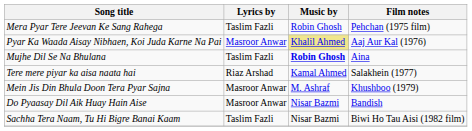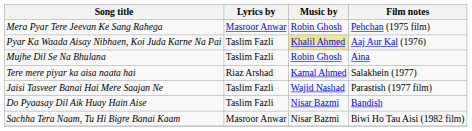 <table class = "wikitable">
 <tr>
 <th>Song title</th>
 <th>Lyrics by</th>
 <th>Music by</th>
 <th>Film notes</th>
 </tr>
 <tr>
 <td><em>Mera Pyar Tere Jeevan Ke Sang Rahega</em></td>
-<td>Taslim Fazli</td>
+<td><a href='#'>Masroor Anwar</a></td>
 <td><a href='#'>Robin Ghosh</a></td>
 <td><a href='#'>Pehchan</a> (1975 film)</td>
 </tr>
 <tr>
 <td><em>Pyar Ka Waada Aisay Nibhaen, Koi Juda Karne Na Pai</em></td>
-<td><a href='#'>Masroor Anwar</a></td>
+<td>Taslim Fazli</td>
 <td style="background: khaki;"><a href='#'>Khalil Ahmed</a></td>
 <td><a href='#'>Aaj Aur Kal</a> (1976)</td>
 </tr>
 <tr>
 <td><em>Mujhe Dil Se Na Bhulana</em></td>
 <td>Taslim Fazli</td>
-<td><strong><a href='#'>Robin Ghosh</a></strong></td>
+<td><a href='#'>Robin Ghosh</a></td>
 <td><a href='#'>Aina</a></td>
 </tr>
 <tr>
 <td><em>Tere mere piyar ka aisa naata hai</em></td>
 <td>Riaz Arshad</td>
 <td><a href='#'>Kamal Ahmed</a></td>
 <td>Salakhein (1977)</td>
 </tr>
 <tr>
-<td><em>Mein Jis Din Bhula Doon Tera Pyar Sajna</em></td>
-<td>Masroor Anwar</td>
-<td><a href='#'>M. Ashraf</a></td>
-<td><a href='#'>Khushboo</a> (1979)</td>
+<td><em>Jaisi Tasveer Banai Hai Mere Saajan Ne</em></td>
+<td>Taslim Fazli</td>
+<td><a href='#'>Wajid Nashad</a></td>
+<td>Parastish (1977 film)</td>
 </tr>
 <tr>
 <td><em>Do Pyaasay Dil Aik Huay Hain Aise</em> </td>
-<td>Masroor Anwar</td>
+<td>Taslim Fazli</td>
 <td><a href='#'>Nisar Bazmi</a></td>
 <td><a href='#'>Bandish</a></td>
 </tr>
 <tr>
 <td><em>Sachha Tera Naam, Tu Hi Bigre Banai Kaam</em></td>
-<td>Taslim Fazli</td>
+<td>Masroor Anwar</td>
 <td>Nisar Bazmi</td>
 <td>Biwi Ho Tau Aisi (1982 film)</td>
 </tr>
 <tr>
 </tr>
 </table>
